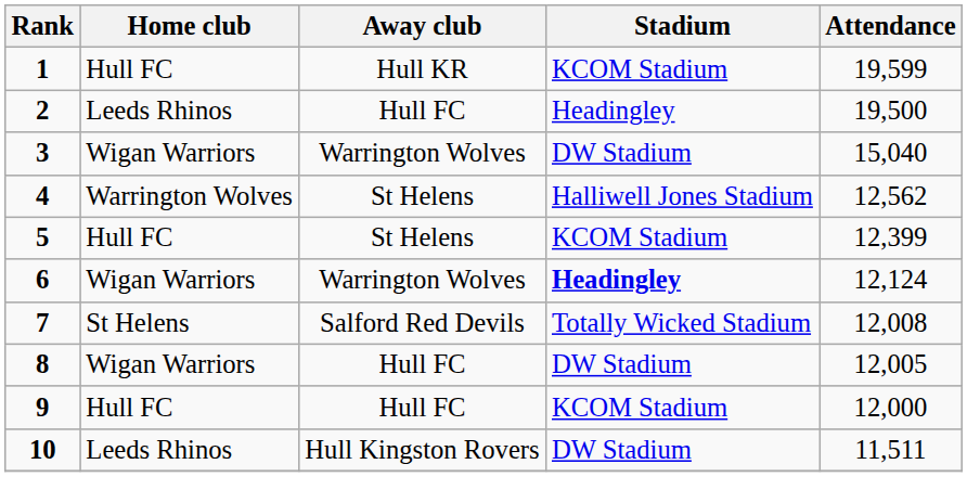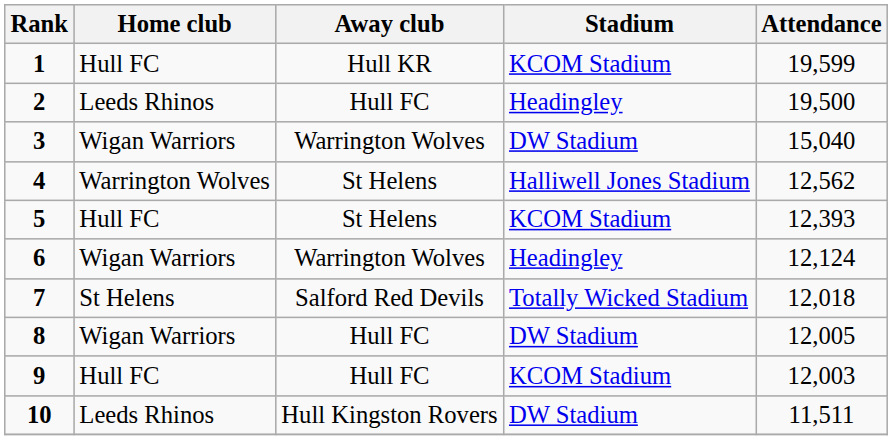 <table class="wikitable" style="text-align:center">
 <tr>
 <th>Rank</th>
 <th>Home club</th>
 <th>Away club</th>
 <th>Stadium</th>
 <th>Attendance</th>
 </tr>
 <tr>
 <td><strong>1</strong></td>
 <td align="left"> Hull FC</td>
 <td align:"left"> Hull KR</td>
 <td align="left"><a href='#'>KCOM Stadium</a></td>
 <td>19,599</td>
 </tr>
 <tr>
 <td><strong>2</strong></td>
 <td align="left"> Leeds Rhinos</td>
 <td align:"left"> Hull FC</td>
 <td align="left"><a href='#'>Headingley</a></td>
 <td>19,500</td>
 </tr>
 <tr>
 <td><strong>3</strong></td>
 <td align="left"> Wigan Warriors</td>
 <td align:"left"> Warrington Wolves</td>
 <td align="left"><a href='#'>DW Stadium</a></td>
 <td>15,040</td>
 </tr>
 <tr>
 <td><strong>4</strong></td>
 <td align="left"> Warrington Wolves</td>
 <td align:"left"> St Helens</td>
 <td align="left"><a href='#'>Halliwell Jones Stadium</a></td>
 <td>12,562</td>
 </tr>
 <tr>
 <td><strong>5</strong></td>
 <td align="left"> Hull FC</td>
 <td align:"left"> St Helens</td>
 <td align="left"><a href='#'>KCOM Stadium</a></td>
-<td>12,399</td>
+<td>12,393</td>
 </tr>
 <tr>
 <td><strong>6</strong></td>
 <td align="left"> Wigan Warriors</td>
 <td align:"left"> Warrington Wolves</td>
-<td align="left"><strong><a href='#'>Headingley</a></strong></td>
+<td align="left"><a href='#'>Headingley</a></td>
 <td>12,124</td>
 </tr>
 <tr>
 <td><strong>7</strong></td>
 <td align="left"> St Helens</td>
 <td align:"left"> Salford Red Devils</td>
 <td align="left"><a href='#'>Totally Wicked Stadium</a></td>
-<td>12,008</td>
+<td>12,018</td>
 </tr>
 <tr>
 <td><strong>8</strong></td>
 <td align="left"> Wigan Warriors</td>
 <td align:"left"> Hull FC</td>
 <td align="left"><a href='#'>DW Stadium</a></td>
 <td>12,005</td>
 </tr>
 <tr>
 <td><strong>9</strong></td>
 <td align="left"> Hull FC</td>
 <td align:"left"> Hull FC</td>
 <td align="left"><a href='#'>KCOM Stadium</a></td>
-<td>12,000</td>
+<td>12,003</td>
 </tr>
 <tr>
 <td><strong>10</strong></td>
 <td align="left"> Leeds Rhinos</td>
 <td align:"left"> Hull Kingston Rovers</td>
 <td align="left"><a href='#'>DW Stadium</a></td>
 <td>11,511</td>
 </tr>
 <tr>
 </tr>
 </table>
